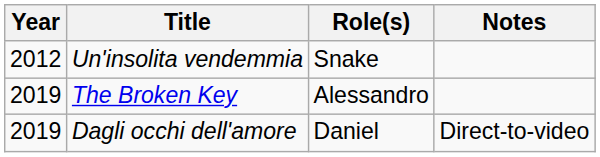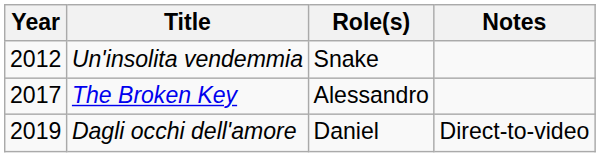 <table class="wikitable plainrowheaders sortable">
 <tr>
 <th scope="col">Year</th>
 <th scope="col">Title</th>
 <th scope="col">Role(s)</th>
 <th scope="col" class="unsortable">Notes</th>
 </tr>
 <tr>
 <td>2012</td>
 <td><em>Un'insolita vendemmia</em></td>
 <td>Snake</td>
 <td></td>
 </tr>
 <tr>
-<td>2019</td>
+<td>2017</td>
 <td><em><a href='#'>The Broken Key</a></em></td>
 <td>Alessandro</td>
 <td></td>
 </tr>
 <tr>
 <td>2019</td>
 <td><em>Dagli occhi dell'amore</em></td>
 <td>Daniel</td>
 <td>Direct-to-video</td>
 </tr>
 </table>
